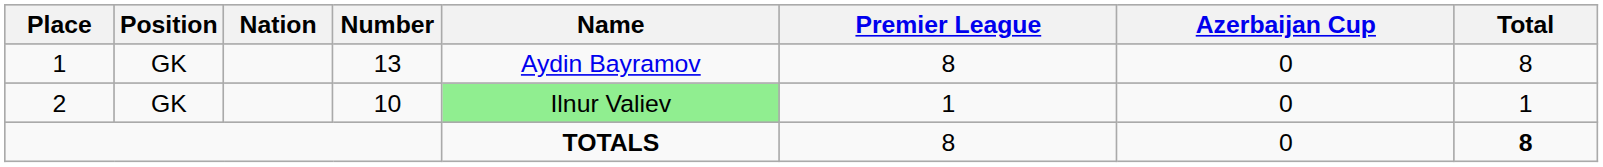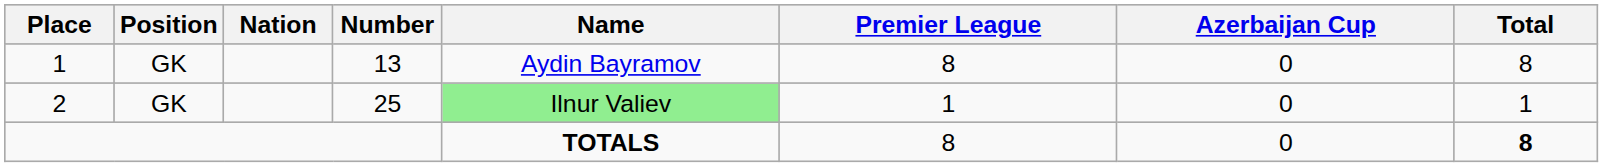 <table class="wikitable" style="font-size: 95%; text-align: center;">
 <tr>
 <th width=60>Place</th>
 <th width=60>Position</th>
 <th width=60>Nation</th>
 <th width=60>Number</th>
 <th width=200>Name</th>
 <th width=200><a href='#'>Premier League</a></th>
 <th width=200><a href='#'>Azerbaijan Cup</a></th>
 <th width=80><strong>Total</strong></th>
 </tr>
 <tr>
 <td>1</td>
 <td>GK</td>
 <td></td>
 <td>13</td>
 <td><a href='#'>Aydin Bayramov</a></td>
 <td>8</td>
 <td>0</td>
 <td>8</td>
 </tr>
 <tr>
 <td>2</td>
 <td>GK</td>
 <td></td>
-<td>10</td>
+<td>25</td>
 <td style="background: lightgreen;">Ilnur Valiev</td>
 <td>1</td>
 <td>0</td>
 <td>1</td>
 </tr>
 <tr>
 <td colspan="4"></td>
 <td><strong>TOTALS</strong></td>
 <td>8</td>
 <td>0</td>
 <td><strong>8</strong></td>
 </tr>
 </table>
